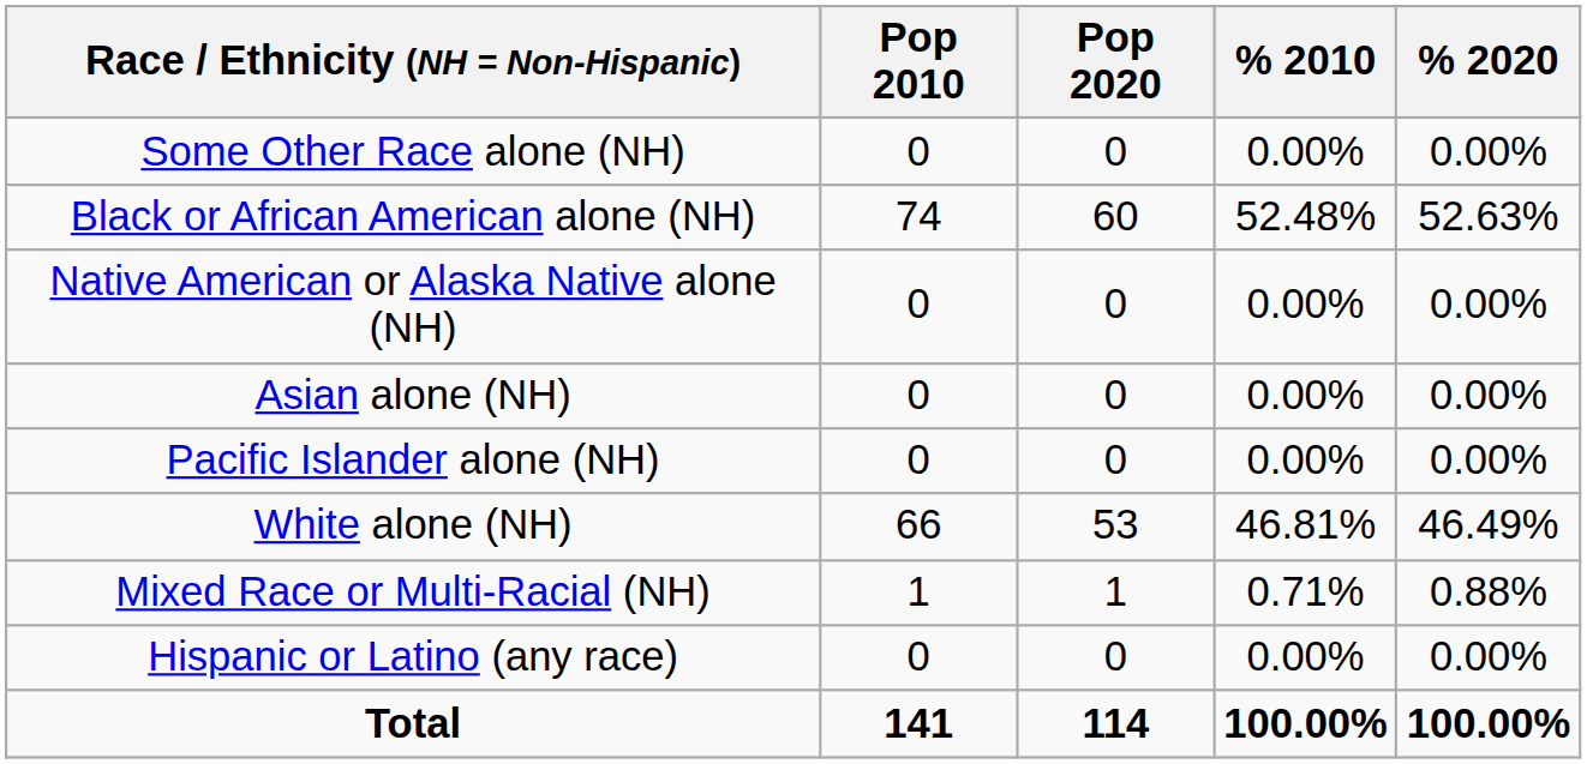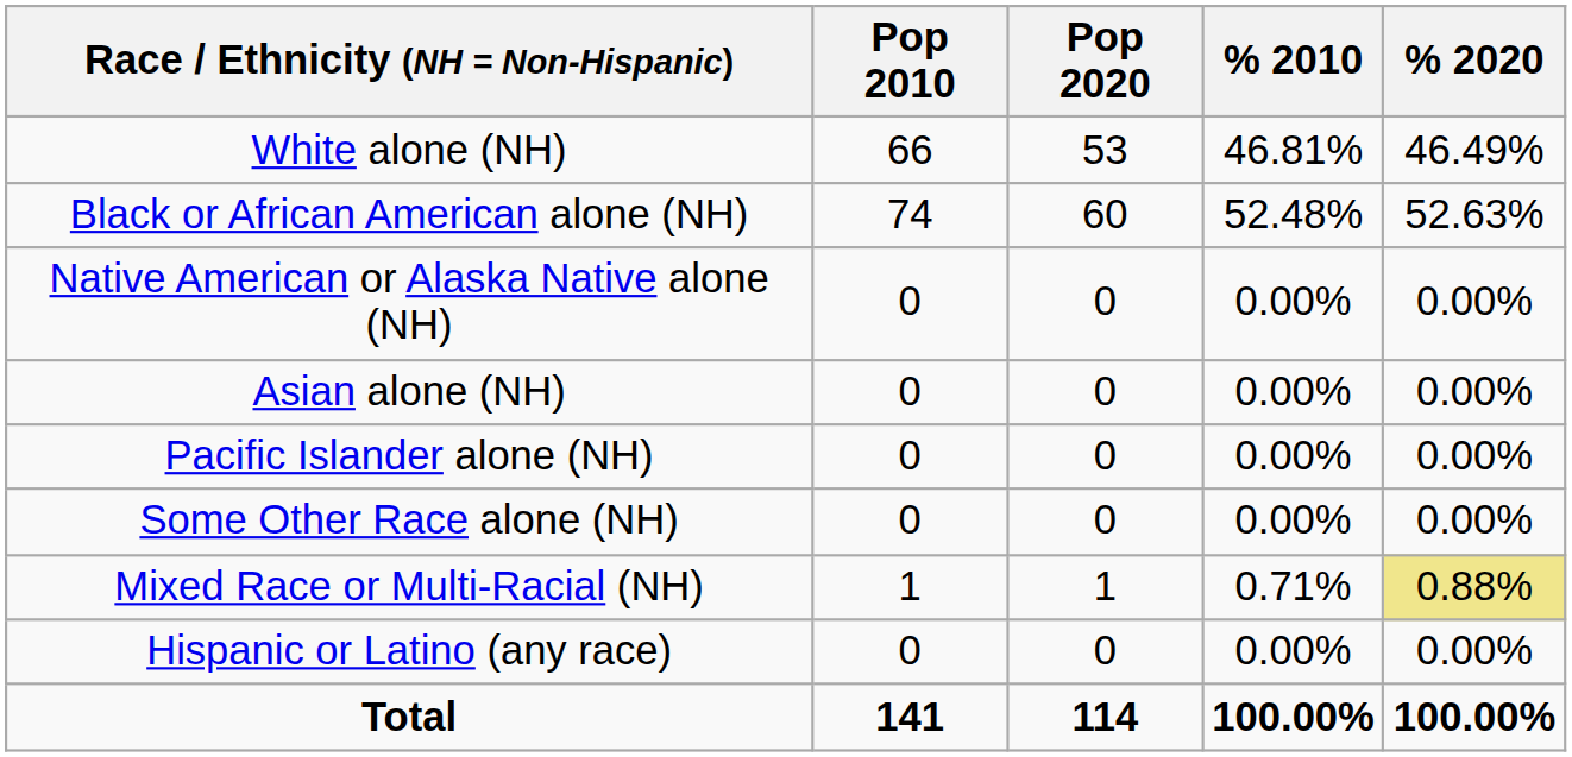 <table class="wikitable" style="text-align:center;">
 <tr>
 <th>Race / Ethnicity <small>(<em>NH = Non-Hispanic</em>)</small></th>
 <th>Pop 2010</th>
 <th>Pop 2020</th>
 <th>% 2010</th>
 <th>% 2020</th>
 </tr>
 <tr>
-<td><a href='#'>Some Other Race</a> alone (NH)</td>
-<td>0</td>
-<td>0</td>
-<td>0.00%</td>
-<td>0.00%</td>
+<td><a href='#'>White</a> alone (NH)</td>
+<td>66</td>
+<td>53</td>
+<td>46.81%</td>
+<td>46.49%</td>
 </tr>
 <tr>
 <td><a href='#'>Black or African American</a> alone (NH)</td>
 <td>74</td>
 <td>60</td>
 <td>52.48%</td>
 <td>52.63%</td>
 </tr>
 <tr>
 <td><a href='#'>Native American</a> or <a href='#'>Alaska Native</a> alone (NH)</td>
 <td>0</td>
 <td>0</td>
 <td>0.00%</td>
 <td>0.00%</td>
 </tr>
 <tr>
 <td><a href='#'>Asian</a> alone (NH)</td>
 <td>0</td>
 <td>0</td>
 <td>0.00%</td>
 <td>0.00%</td>
 </tr>
 <tr>
 <td><a href='#'>Pacific Islander</a> alone (NH)</td>
 <td>0</td>
 <td>0</td>
 <td>0.00%</td>
 <td>0.00%</td>
 </tr>
 <tr>
-<td><a href='#'>White</a> alone (NH)</td>
-<td>66</td>
-<td>53</td>
-<td>46.81%</td>
-<td>46.49%</td>
+<td><a href='#'>Some Other Race</a> alone (NH)</td>
+<td>0</td>
+<td>0</td>
+<td>0.00%</td>
+<td>0.00%</td>
 </tr>
 <tr>
 <td><a href='#'>Mixed Race or Multi-Racial</a> (NH)</td>
 <td>1</td>
 <td>1</td>
 <td>0.71%</td>
-<td>0.88%</td>
+<td style="background: khaki;">0.88%</td>
 </tr>
 <tr>
 <td><a href='#'>Hispanic or Latino</a> (any race)</td>
 <td>0</td>
 <td>0</td>
 <td>0.00%</td>
 <td>0.00%</td>
 </tr>
 <tr>
 <td><strong>Total</strong></td>
 <td><strong>141</strong></td>
 <td><strong>114</strong></td>
 <td><strong>100.00%</strong></td>
 <td><strong>100.00%</strong></td>
 </tr>
 </table>
